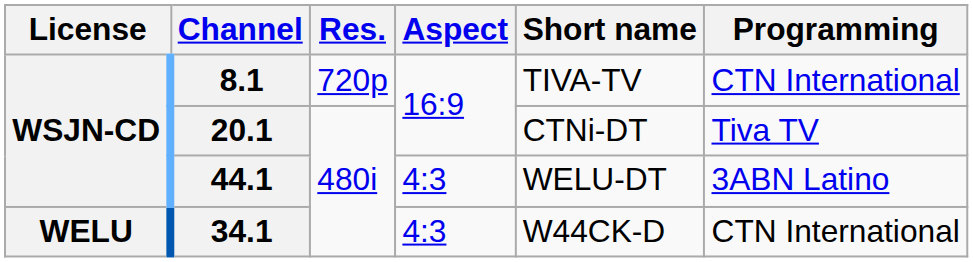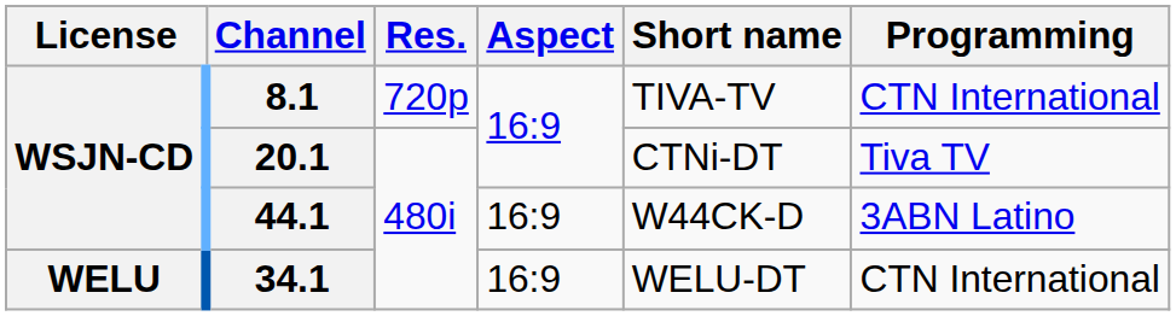 <table class="wikitable">
 <tr>
 <th scope = "col">License</th>
 <th scope = "col"><a href='#'>Channel</a></th>
 <th scope = "col"><a href='#'>Res.</a></th>
 <th scope = "col"><a href='#'>Aspect</a></th>
 <th scope = "col">Short name</th>
 <th scope = "col">Programming</th>
 </tr>
 <tr>
 <th rowspan = "3" scope = "row" style="border-right: 4px solid #60B0FF;">WSJN-CD</th>
 <th scope = "row">8.1</th>
 <td><a href='#'>720p</a></td>
 <td rowspan=2><a href='#'>16:9</a></td>
 <td>TIVA-TV</td>
 <td><a href='#'>CTN International</a></td>
 </tr>
 <tr>
 <th scope = "row">20.1</th>
 <td rowspan=3><a href='#'>480i</a></td>
 <td>CTNi-DT</td>
 <td><a href='#'>Tiva TV</a></td>
 </tr>
 <tr>
 <th scope = "row">44.1</th>
-<td><a href='#'>4:3</a></td>
-<td>WELU-DT</td>
+<td>16:9</td>
+<td>W44CK-D</td>
 <td><a href='#'>3ABN Latino</a></td>
 </tr>
 <tr>
 <th scope = "row" style="border-right: 4px solid #0057AF;">WELU</th>
 <th scope = "row">34.1</th>
-<td><a href='#'>4:3</a></td>
-<td>W44CK-D</td>
+<td>16:9</td>
+<td>WELU-DT</td>
 <td>CTN International</td>
 </tr>
 </table>
